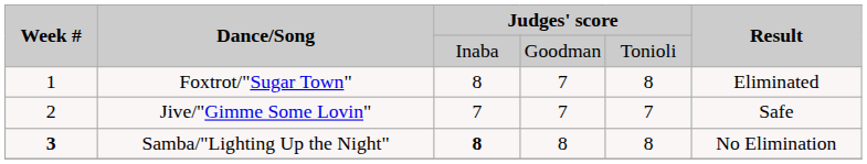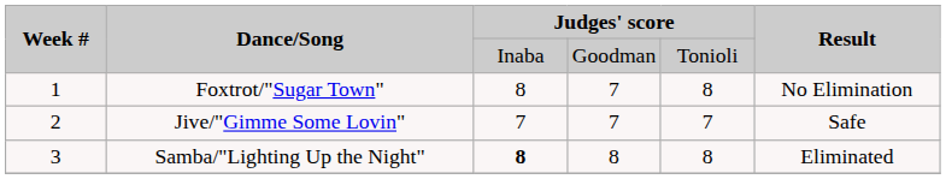 <table class="wikitable">
 <tr style="text-align:center; text-align:center; background:#ccc;">
 <td rowspan="2"><strong>Week #</strong></td>
 <td rowspan="2"><strong>Dance/Song</strong></td>
 <td colspan="3"><strong>Judges' score</strong></td>
 <td rowspan="2"><strong>Result</strong></td>
 </tr>
 <tr style="text-align:center; background:#ccc;">
 <td style="width:10%; ">Inaba</td>
 <td style="width:10%; ">Goodman</td>
 <td style="width:10%; ">Tonioli</td>
 </tr>
 <tr>
 <td style="text-align:center; background:#faf6f6;">1</td>
 <td style="text-align:center; background:#faf6f6;">Foxtrot/"<a href='#'>Sugar Town</a>"</td>
 <td style="text-align:center; background:#faf6f6;">8</td>
 <td style="text-align:center; background:#faf6f6;">7</td>
 <td style="text-align:center; background:#faf6f6;">8</td>
-<td style="text-align:center; background:#faf6f6;">Eliminated</td>
+<td style="text-align:center; background:#faf6f6;">No Elimination</td>
 </tr>
 <tr style="text-align:center; background:#faf6f6;">
 <td>2</td>
 <td>Jive/"<a href='#'>Gimme Some Lovin</a>"</td>
 <td>7</td>
 <td>7</td>
 <td>7</td>
 <td>Safe</td>
 </tr>
 <tr>
-<td style="text-align:center; background:#faf6f6;"><strong>3</strong></td>
+<td style="text-align:center; background:#faf6f6;">3</td>
 <td style="text-align:center; background:#faf6f6;">Samba/"Lighting Up the Night"</td>
 <td style="text-align:center; background:#faf6f6;"><strong>8</strong></td>
 <td style="text-align:center; background:#faf6f6;">8</td>
 <td style="text-align:center; background:#faf6f6;">8</td>
-<td style="text-align:center; background:#faf6f6;">No Elimination</td>
+<td style="text-align:center; background:#faf6f6;">Eliminated</td>
 </tr>
 <tr style="text-align:center; background:#faf6f6;">
 </tr>
 </table>
